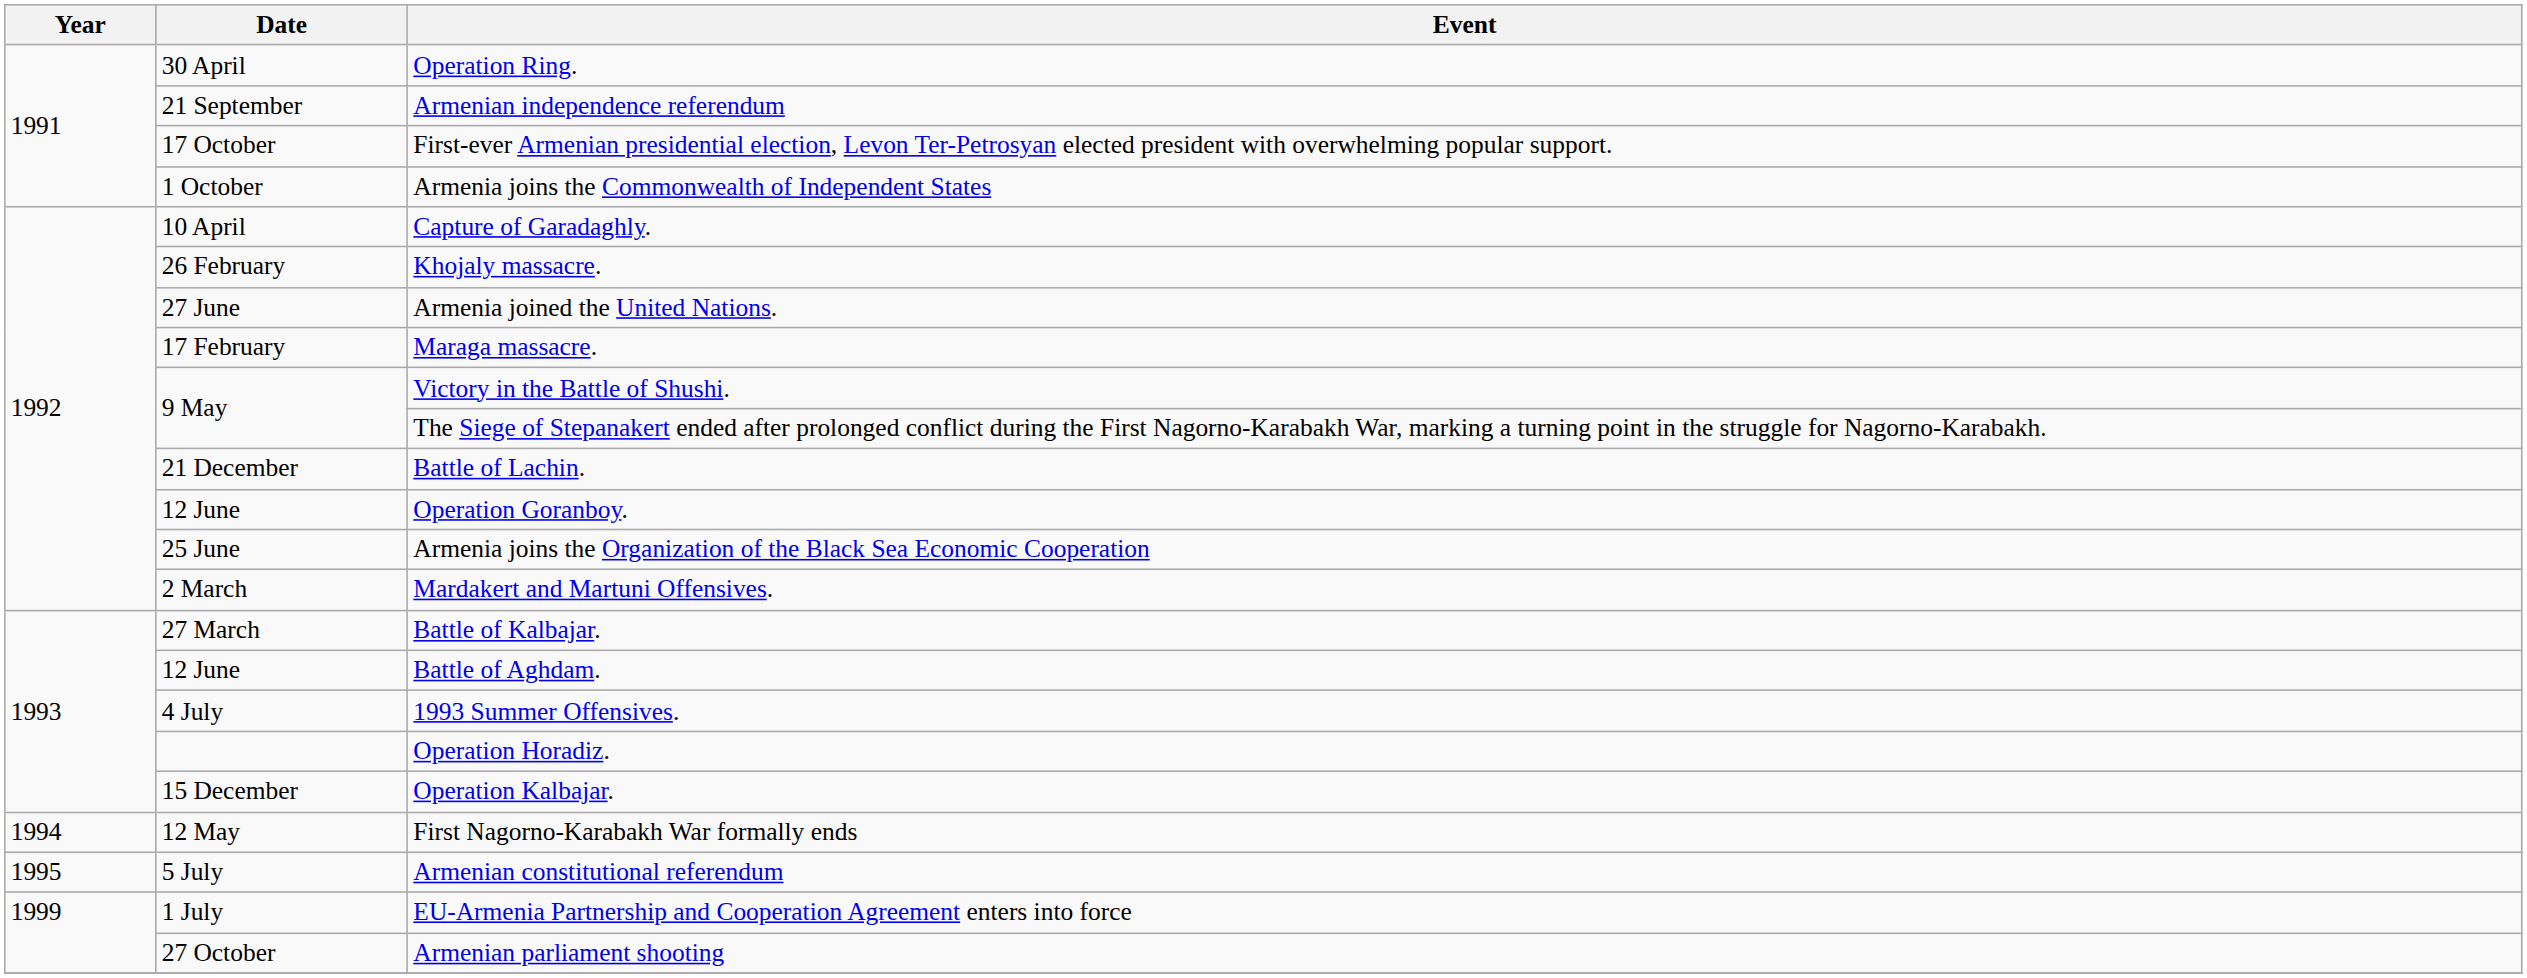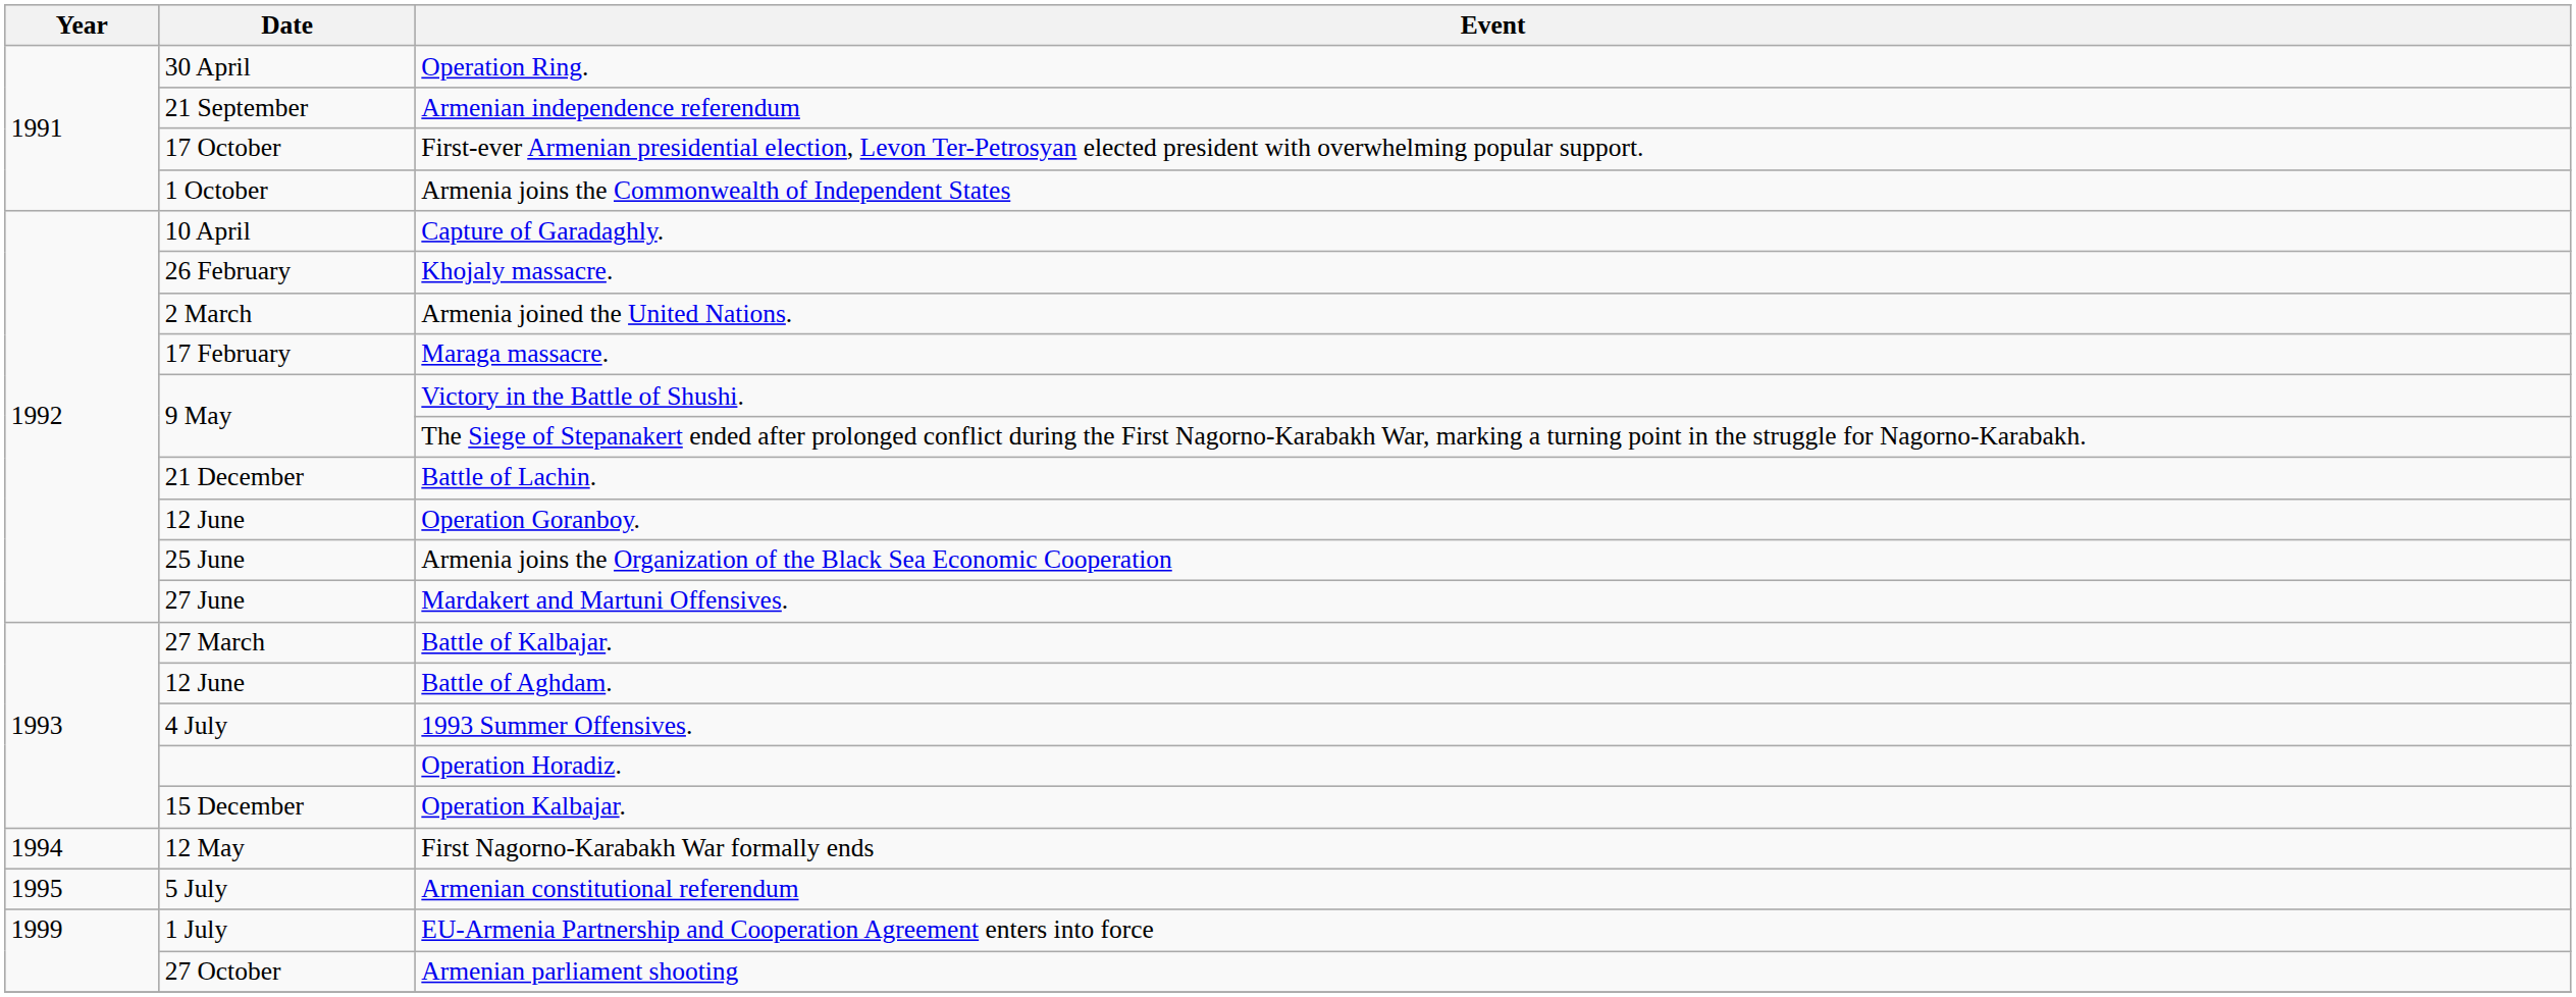 <table class="wikitable" width="100%">
 <tr>
 <th style="width:6%">Year</th>
 <th style="width:10%">Date</th>
 <th>Event</th>
 </tr>
 <tr>
 <td rowspan="4">1991</td>
 <td>30 April</td>
 <td><a href='#'>Operation Ring</a>.</td>
 </tr>
 <tr>
 <td>21 September</td>
 <td><a href='#'>Armenian independence referendum</a></td>
 </tr>
 <tr>
 <td>17 October</td>
 <td>First-ever <a href='#'>Armenian presidential election</a>, <a href='#'>Levon Ter-Petrosyan</a> elected president with overwhelming popular support.</td>
 </tr>
 <tr>
 <td>1 October</td>
 <td>Armenia joins the <a href='#'>Commonwealth of Independent States</a></td>
 </tr>
 <tr>
 <td rowspan="10">1992</td>
 <td>10 April</td>
 <td><a href='#'>Capture of Garadaghly</a>.</td>
 </tr>
 <tr>
 <td>26 February</td>
 <td><a href='#'>Khojaly massacre</a>.</td>
 </tr>
 <tr>
-<td>27 June</td>
+<td>2 March</td>
 <td>Armenia joined the <a href='#'>United Nations</a>.</td>
 </tr>
 <tr>
 <td>17 February</td>
 <td><a href='#'>Maraga massacre</a>.</td>
 </tr>
 <tr>
 <td rowspan="2">9 May</td>
 <td><a href='#'>Victory in the Battle of Shushi</a>.</td>
 </tr>
 <tr>
 <td>The <a href='#'>Siege of Stepanakert</a> ended after prolonged conflict during the First Nagorno-Karabakh War, marking a turning point in the struggle for Nagorno-Karabakh.</td>
 </tr>
 <tr>
 <td>21 December</td>
 <td><a href='#'>Battle of Lachin</a>.</td>
 </tr>
 <tr>
 <td>12 June</td>
 <td><a href='#'>Operation Goranboy</a>.</td>
 </tr>
 <tr>
 <td>25 June</td>
 <td>Armenia joins the <a href='#'>Organization of the Black Sea Economic Cooperation</a></td>
 </tr>
 <tr>
-<td>2 March</td>
+<td>27 June</td>
 <td><a href='#'>Mardakert and Martuni Offensives</a>.</td>
 </tr>
 <tr>
 <td rowspan="5">1993</td>
 <td>27 March</td>
 <td><a href='#'>Battle of Kalbajar</a>.</td>
 </tr>
 <tr>
 <td>12 June</td>
 <td><a href='#'>Battle of Aghdam</a>.</td>
 </tr>
 <tr>
 <td>4 July</td>
 <td><a href='#'>1993 Summer Offensives</a>.</td>
 </tr>
 <tr>
 <td></td>
 <td><a href='#'>Operation Horadiz</a>.</td>
 </tr>
 <tr>
 <td>15 December</td>
 <td><a href='#'>Operation Kalbajar</a>.</td>
 </tr>
 <tr>
 <td>1994</td>
 <td>12 May</td>
 <td>First Nagorno-Karabakh War formally ends</td>
 </tr>
 <tr>
 <td>1995</td>
 <td>5 July</td>
 <td><a href='#'>Armenian constitutional referendum</a></td>
 </tr>
 <tr>
 <td rowspan="2" valign="top">1999</td>
 <td>1 July</td>
 <td><a href='#'>EU-Armenia Partnership and Cooperation Agreement</a> enters into force</td>
 </tr>
 <tr>
 <td>27 October</td>
 <td><a href='#'>Armenian parliament shooting</a></td>
 </tr>
 <tr>
 </tr>
 </table>
